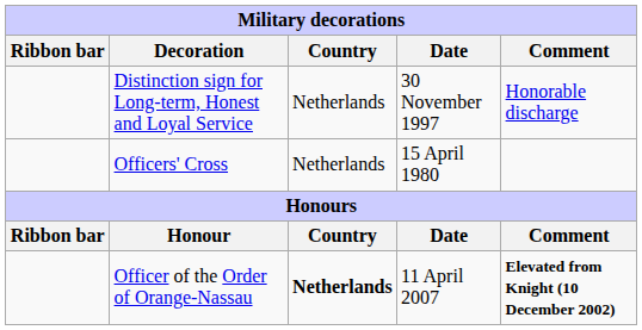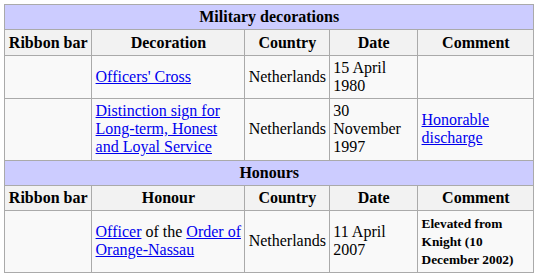 <table class="wikitable" style="width:60%;">
 <tr style="background:#ccf; text-align:center;">
 <td colspan=5><strong>Military decorations</strong></td>
 </tr>
 <tr>
 <th style="width:80px;">Ribbon bar</th>
 <th>Decoration</th>
 <th>Country</th>
 <th>Date</th>
 <th>Comment</th>
 </tr>
 <tr>
 <td></td>
+<td><a href='#'>Officers' Cross</a></td>
+<td>Netherlands</td>
+<td>15 April 1980</td>
+<td></td>
+</tr>
+<tr>
+<td></td>
 <td><a href='#'>Distinction sign for Long-term, Honest and Loyal Service</a></td>
 <td>Netherlands</td>
 <td>30 November 1997</td>
 <td><a href='#'>Honorable discharge</a></td>
-</tr>
-<tr>
-<td></td>
-<td><a href='#'>Officers' Cross</a></td>
-<td>Netherlands</td>
-<td>15 April 1980</td>
-<td></td>
 </tr>
 <tr>
 </tr>
 <tr style="background:#ccf; text-align:center;">
 <td colspan=5><strong>Honours</strong></td>
 </tr>
 <tr>
 <th style="width:80px;">Ribbon bar</th>
 <th>Honour</th>
 <th>Country</th>
 <th>Date</th>
 <th>Comment</th>
 </tr>
 <tr>
 <td></td>
 <td><a href='#'>Officer</a> of the <a href='#'>Order of Orange-Nassau</a></td>
-<td><strong>Netherlands</strong></td>
+<td>Netherlands</td>
 <td>11 April 2007</td>
 <td><strong><small>Elevated from Knight (10 December 2002)</small></strong></td>
 </tr>
 <tr>
 </tr>
 </table>
